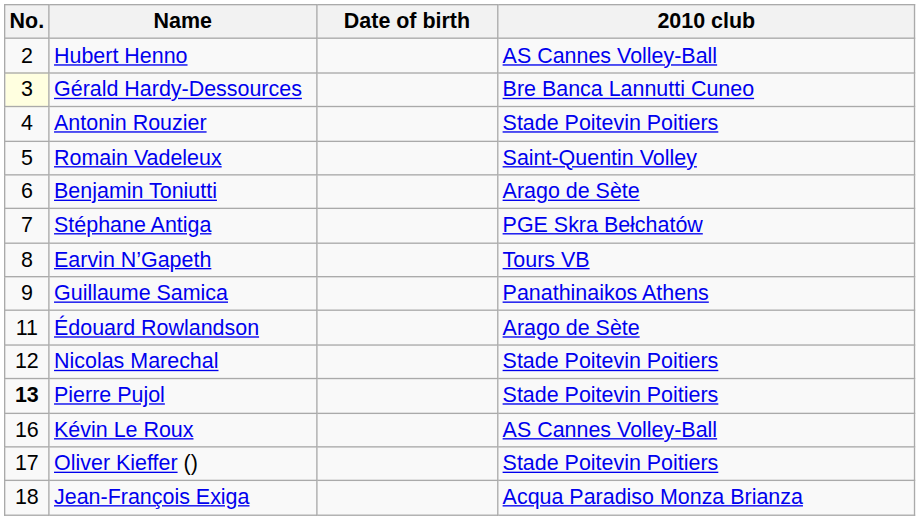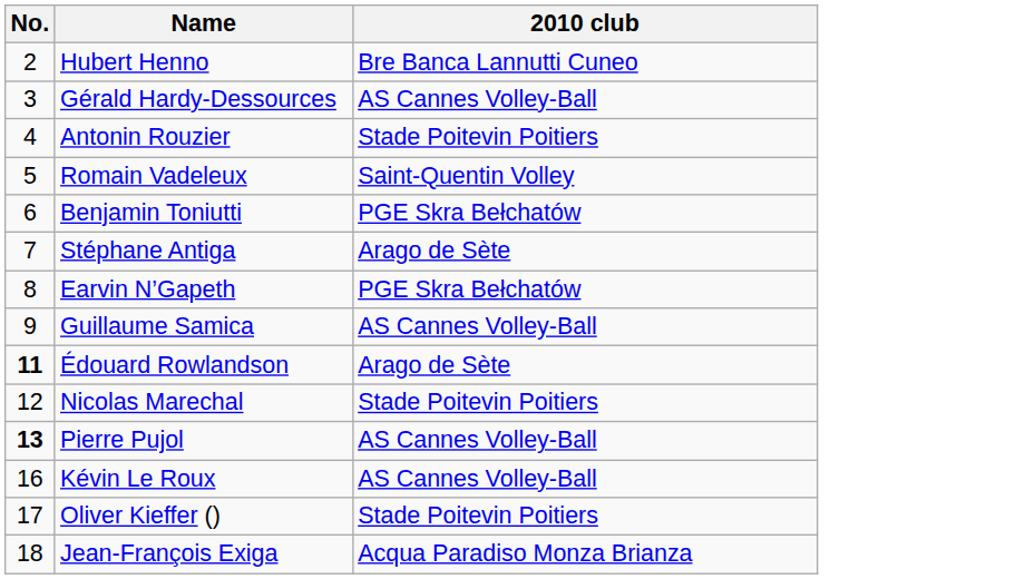 <table class="wikitable sortable" style="font-size:100%; text-align:center;">
 <tr>
 <th>No.</th>
 <th style="width:12em">Name</th>
-<th style="width:8em">Date of birth</th>
 <th style="width:19em">2010 club</th>
 </tr>
 <tr>
 <td>2</td>
 <td align=left><a href='#'>Hubert Henno</a></td>
-<td align=right></td>
-<td align=left> <a href='#'>AS Cannes Volley-Ball</a></td>
+<td align=left> <a href='#'>Bre Banca Lannutti Cuneo</a></td>
 </tr>
 <tr>
-<td style="background: lightyellow;">3</td>
+<td>3</td>
 <td align=left><a href='#'>Gérald Hardy-Dessources</a></td>
-<td align=right></td>
-<td align=left> <a href='#'>Bre Banca Lannutti Cuneo</a></td>
+<td align=left> <a href='#'>AS Cannes Volley-Ball</a></td>
 </tr>
 <tr>
 <td>4</td>
 <td align=left><a href='#'>Antonin Rouzier</a></td>
-<td align=right></td>
 <td align=left> <a href='#'>Stade Poitevin Poitiers</a></td>
 </tr>
 <tr>
 <td>5</td>
 <td align=left><a href='#'>Romain Vadeleux</a></td>
-<td align=right></td>
 <td align=left> <a href='#'>Saint-Quentin Volley</a></td>
 </tr>
 <tr>
 <td>6</td>
 <td align=left><a href='#'>Benjamin Toniutti</a></td>
-<td align=right></td>
-<td align=left> <a href='#'>Arago de Sète</a></td>
+<td align=left> <a href='#'>PGE Skra Bełchatów</a></td>
 </tr>
 <tr>
 <td>7</td>
 <td align=left><a href='#'>Stéphane Antiga</a></td>
-<td align=right></td>
-<td align=left> <a href='#'>PGE Skra Bełchatów</a></td>
+<td align=left> <a href='#'>Arago de Sète</a></td>
 </tr>
 <tr>
 <td>8</td>
 <td align=left><a href='#'>Earvin N’Gapeth</a></td>
-<td align=right></td>
-<td align=left> <a href='#'>Tours VB</a></td>
+<td align=left> <a href='#'>PGE Skra Bełchatów</a></td>
 </tr>
 <tr>
 <td>9</td>
 <td align=left><a href='#'>Guillaume Samica</a></td>
-<td align=right></td>
-<td align=left> <a href='#'>Panathinaikos Athens</a></td>
+<td align=left> <a href='#'>AS Cannes Volley-Ball</a></td>
 </tr>
 <tr>
-<td>11</td>
+<td><strong>11</strong></td>
 <td align=left><a href='#'>Édouard Rowlandson</a></td>
-<td align=right></td>
 <td align=left> <a href='#'>Arago de Sète</a></td>
 </tr>
 <tr>
 <td>12</td>
 <td align=left><a href='#'>Nicolas Marechal</a></td>
-<td align=right></td>
 <td align=left> <a href='#'>Stade Poitevin Poitiers</a></td>
 </tr>
 <tr>
 <td><strong>13</strong></td>
 <td align=left><a href='#'>Pierre Pujol</a></td>
-<td align=right></td>
-<td align=left> <a href='#'>Stade Poitevin Poitiers</a></td>
+<td align=left> <a href='#'>AS Cannes Volley-Ball</a></td>
 </tr>
 <tr>
 <td>16</td>
 <td align=left><a href='#'>Kévin Le Roux</a></td>
-<td align=right></td>
 <td align=left> <a href='#'>AS Cannes Volley-Ball</a></td>
 </tr>
 <tr>
 <td>17</td>
 <td align=left><a href='#'>Oliver Kieffer</a> ()</td>
-<td align=right></td>
 <td align=left> <a href='#'>Stade Poitevin Poitiers</a></td>
 </tr>
 <tr>
 <td>18</td>
 <td align=left><a href='#'>Jean-François Exiga</a></td>
-<td align=right></td>
 <td align=left> <a href='#'>Acqua Paradiso Monza Brianza</a></td>
 </tr>
 </table>
